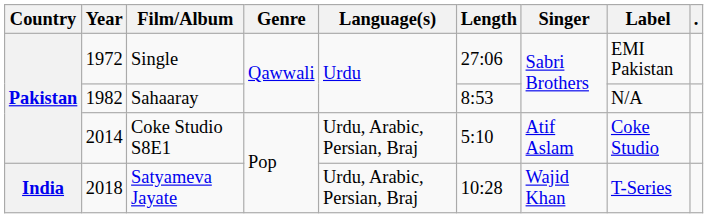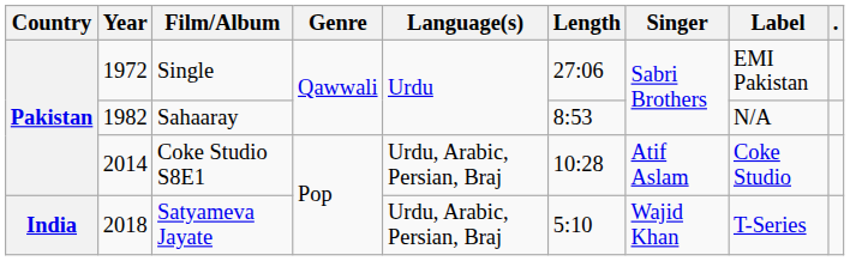 <table class="wikitable plainrowheaders">
 <tr>
 <th>Country</th>
 <th>Year</th>
 <th>Film/Album</th>
 <th>Genre</th>
 <th>Language(s)</th>
 <th>Length</th>
 <th>Singer</th>
 <th>Label</th>
 <th>.</th>
 </tr>
 <tr>
 <th rowspan="3" scope="row"><a href='#'>Pakistan</a></th>
 <td>1972</td>
 <td>Single</td>
 <td rowspan="2"><a href='#'>Qawwali</a></td>
 <td rowspan="2"><a href='#'>Urdu</a></td>
 <td>27:06</td>
 <td rowspan="2"><a href='#'>Sabri Brothers</a></td>
 <td>EMI Pakistan</td>
 <td></td>
 </tr>
 <tr>
 <td>1982</td>
 <td>Sahaaray</td>
 <td>8:53</td>
 <td>N/A</td>
 <td></td>
 </tr>
 <tr>
 <td>2014</td>
 <td>Coke Studio S8E1</td>
 <td rowspan="2">Pop</td>
 <td>Urdu, Arabic, Persian, Braj</td>
-<td>5:10</td>
+<td>10:28</td>
 <td><a href='#'>Atif Aslam</a></td>
 <td><a href='#'>Coke Studio</a></td>
 <td></td>
 </tr>
 <tr>
 <th><a href='#'>India</a></th>
 <td>2018</td>
 <td><a href='#'>Satyameva Jayate</a></td>
 <td>Urdu, Arabic, Persian, Braj</td>
-<td>10:28</td>
+<td>5:10</td>
 <td><a href='#'>Wajid Khan</a></td>
 <td><a href='#'>T-Series</a></td>
 <td></td>
 </tr>
 </table>
